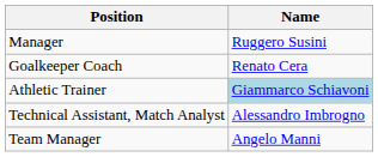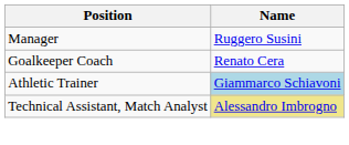 <table class="wikitable">
 <tr>
 <th>Position</th>
 <th>Name</th>
 </tr>
 <tr>
 <td>Manager</td>
 <td><a href='#'>Ruggero Susini</a></td>
 </tr>
 <tr>
 <td>Goalkeeper Coach</td>
 <td><a href='#'>Renato Cera</a></td>
 </tr>
 <tr>
 <td>Athletic Trainer</td>
 <td style="background: lightblue;"><a href='#'>Giammarco Schiavoni</a></td>
 </tr>
 <tr>
 <td>Technical Assistant, Match Analyst</td>
-<td><a href='#'>Alessandro Imbrogno</a></td>
-</tr>
-<tr>
-<td>Team Manager</td>
-<td><a href='#'>Angelo Manni</a></td>
+<td style="background: khaki;"><a href='#'>Alessandro Imbrogno</a></td>
 </tr>
 </table>
